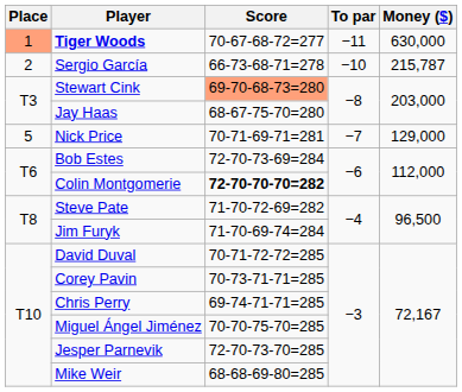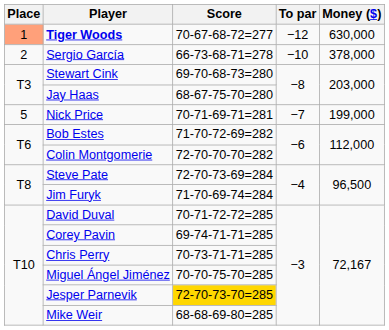 <table class="wikitable">
 <tr>
 <th>Place</th>
 <th>Player</th>
 <th>Score</th>
 <th>To par</th>
 <th>Money (<a href='#'>$</a>)</th>
 </tr>
 <tr>
 <td align="center" style="background: lightsalmon;">1</td>
 <td> <strong><a href='#'>Tiger Woods</a></strong></td>
 <td>70-67-68-72=277</td>
-<td align="center">−11</td>
+<td align="center">−12</td>
 <td align=center>630,000</td>
 </tr>
 <tr>
 <td align="center">2</td>
 <td> <a href='#'>Sergio García</a></td>
 <td>66-73-68-71=278</td>
 <td align="center">−10</td>
-<td align=center>215,787</td>
+<td align=center>378,000</td>
 </tr>
 <tr>
 <td rowspan=2 align="center">T3</td>
 <td> <a href='#'>Stewart Cink</a></td>
-<td style="background: lightsalmon;">69-70-68-73=280</td>
+<td>69-70-68-73=280</td>
 <td rowspan=2 align="center">−8</td>
 <td rowspan=2 align=center>203,000</td>
 </tr>
 <tr>
 <td> <a href='#'>Jay Haas</a></td>
 <td>68-67-75-70=280</td>
 </tr>
 <tr>
 <td align="center">5</td>
 <td> <a href='#'>Nick Price</a></td>
 <td>70-71-69-71=281</td>
 <td align="center">−7</td>
-<td align=center>129,000</td>
+<td align=center>199,000</td>
 </tr>
 <tr>
 <td rowspan=2 align="center">T6</td>
 <td> <a href='#'>Bob Estes</a></td>
-<td>72-70-73-69=284</td>
+<td>71-70-72-69=282</td>
 <td rowspan=2 align="center">−6</td>
 <td rowspan=2 align=center>112,000</td>
 </tr>
 <tr>
 <td> <a href='#'>Colin Montgomerie</a></td>
-<td><strong>72-70-70-70=282</strong></td>
+<td>72-70-70-70=282</td>
 </tr>
 <tr>
 <td rowspan=2 align="center">T8</td>
 <td> <a href='#'>Steve Pate</a></td>
-<td>71-70-72-69=282</td>
+<td>72-70-73-69=284</td>
 <td rowspan=2 align="center">−4</td>
 <td rowspan=2 align=center>96,500</td>
 </tr>
 <tr>
 <td> <a href='#'>Jim Furyk</a></td>
 <td>71-70-69-74=284</td>
 </tr>
 <tr>
 <td rowspan=6 align="center">T10</td>
 <td> <a href='#'>David Duval</a></td>
 <td>70-71-72-72=285</td>
 <td rowspan=6 align="center">−3</td>
 <td rowspan=6 align=center>72,167</td>
 </tr>
 <tr>
 <td> <a href='#'>Corey Pavin</a></td>
-<td>70-73-71-71=285</td>
+<td>69-74-71-71=285</td>
 </tr>
 <tr>
 <td> <a href='#'>Chris Perry</a></td>
-<td>69-74-71-71=285</td>
+<td>70-73-71-71=285</td>
 </tr>
 <tr>
 <td> <a href='#'>Miguel Ángel Jiménez</a></td>
 <td>70-70-75-70=285</td>
 </tr>
 <tr>
 <td> <a href='#'>Jesper Parnevik</a></td>
-<td>72-70-73-70=285</td>
+<td style="background: gold;">72-70-73-70=285</td>
 </tr>
 <tr>
 <td> <a href='#'>Mike Weir</a></td>
 <td>68-68-69-80=285</td>
 </tr>
 </table>
